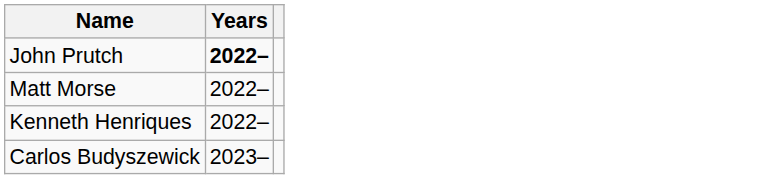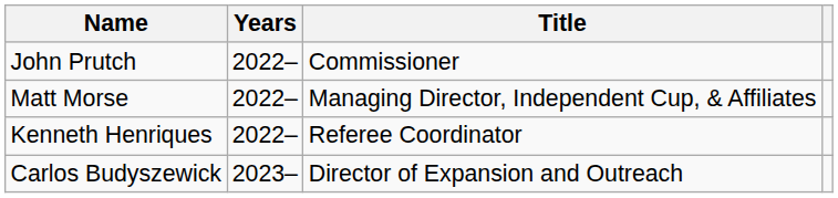 <table class="wikitable">
 <tr>
 <th>Name</th>
 <th>Years</th>
+<th>Title</th>
 <th></th>
 </tr>
 <tr>
 <td>John Prutch</td>
-<td><strong>2022–</strong></td>
+<td>2022–</td>
+<td>Commissioner</td>
 <td></td>
 </tr>
 <tr>
 <td>Matt Morse</td>
 <td>2022–</td>
+<td>Managing Director, Independent Cup, & Affiliates</td>
 <td></td>
 </tr>
 <tr>
 <td>Kenneth Henriques</td>
 <td>2022–</td>
+<td>Referee Coordinator</td>
 <td></td>
 </tr>
 <tr>
 <td>Carlos Budyszewick</td>
 <td>2023–</td>
+<td>Director of Expansion and Outreach</td>
 <td></td>
 </tr>
 </table>
